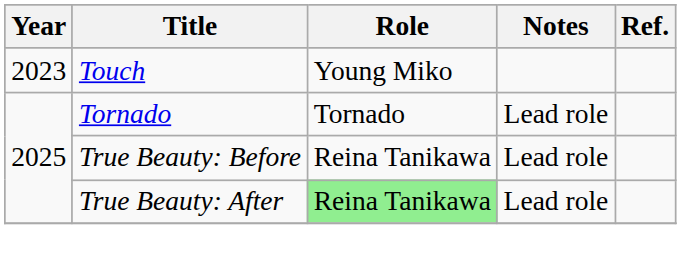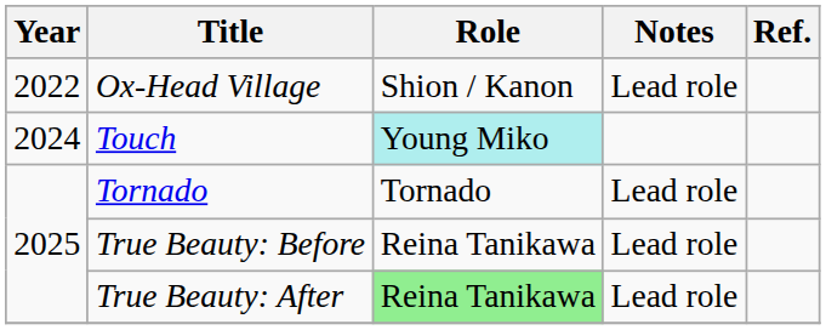 <table class="wikitable">
 <tr>
 <th>Year</th>
 <th>Title</th>
 <th>Role</th>
 <th>Notes</th>
 <th>Ref.</th>
 </tr>
 <tr>
-<td>2023</td>
+<td>2022</td>
+<td><em>Ox-Head Village</em></td>
+<td>Shion / Kanon</td>
+<td>Lead role</td>
+<td></td>
+</tr>
+<tr>
+<td>2024</td>
 <td><em><a href='#'>Touch</a></em></td>
-<td>Young Miko</td>
+<td style="background: paleturquoise;">Young Miko</td>
 <td></td>
 <td></td>
 </tr>
 <tr>
 <td rowspan=3>2025</td>
 <td><em><a href='#'>Tornado</a></em></td>
 <td>Tornado</td>
 <td>Lead role</td>
 <td></td>
 </tr>
 <tr>
 <td><em>True Beauty: Before</em></td>
 <td>Reina Tanikawa</td>
 <td>Lead role</td>
 <td></td>
 </tr>
 <tr>
 <td><em>True Beauty: After</em></td>
 <td style="background: lightgreen;">Reina Tanikawa</td>
 <td>Lead role</td>
 <td></td>
 </tr>
 <tr>
 </tr>
 </table>
